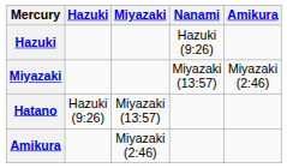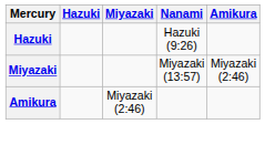 <table class="wikitable" style="text-align:center; margin: 1em auto 1em auto">
 <tr>
 <th>Mercury</th>
 <th><a href='#'>Hazuki</a></th>
 <th><a href='#'>Miyazaki</a></th>
 <th><a href='#'>Nanami</a></th>
 <th><a href='#'>Amikura</a></th>
 </tr>
 <tr>
 <th><a href='#'>Hazuki</a></th>
 <td></td>
 <td></td>
 <td>Hazuki<br>(9:26)</td>
 <td></td>
 </tr>
 <tr>
 <th><a href='#'>Miyazaki</a></th>
 <td></td>
 <td></td>
 <td>Miyazaki<br>(13:57)</td>
 <td>Miyazaki<br>(2:46)</td>
 </tr>
 <tr>
-<th><a href='#'>Hatano</a></th>
-<td>Hazuki<br>(9:26)</td>
-<td>Miyazaki<br>(13:57)</td>
-<td></td>
-<td></td>
-</tr>
-<tr>
 <th><a href='#'>Amikura</a></th>
 <td></td>
 <td>Miyazaki<br>(2:46)</td>
 <td></td>
 <td></td>
 </tr>
 </table>
